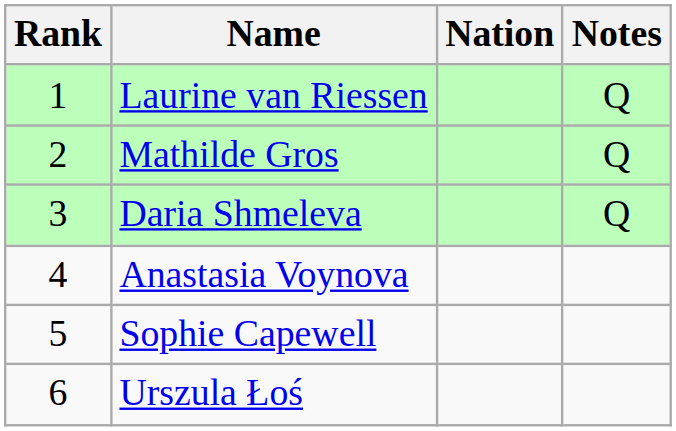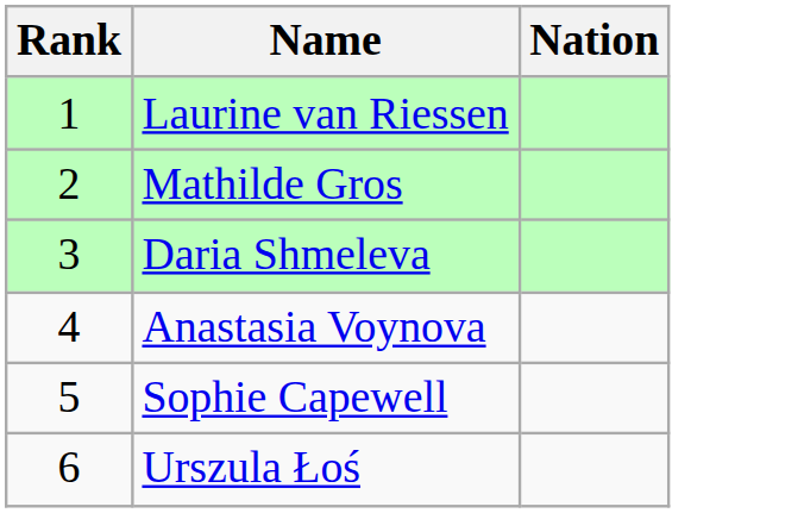 <table class="wikitable sortable" style="text-align:center">
 <tr>
 <th>Rank</th>
 <th>Name</th>
 <th>Nation</th>
-<th>Notes</th>
 </tr>
 <tr bgcolor=bbffbb>
 <td>1</td>
 <td align=left><a href='#'>Laurine van Riessen</a></td>
 <td align=left></td>
-<td>Q</td>
 </tr>
 <tr bgcolor=bbffbb>
 <td>2</td>
 <td align=left><a href='#'>Mathilde Gros</a></td>
 <td align=left></td>
-<td>Q</td>
 </tr>
 <tr bgcolor=bbffbb>
 <td>3</td>
 <td align=left><a href='#'>Daria Shmeleva</a></td>
 <td align=left></td>
-<td>Q</td>
 </tr>
 <tr>
 <td>4</td>
 <td align=left><a href='#'>Anastasia Voynova</a></td>
 <td align=left></td>
-<td></td>
 </tr>
 <tr>
 <td>5</td>
 <td align=left><a href='#'>Sophie Capewell</a></td>
 <td align=left></td>
-<td></td>
 </tr>
 <tr>
 <td>6</td>
 <td align=left><a href='#'>Urszula Łoś</a></td>
 <td align=left></td>
-<td></td>
 </tr>
 </table>
